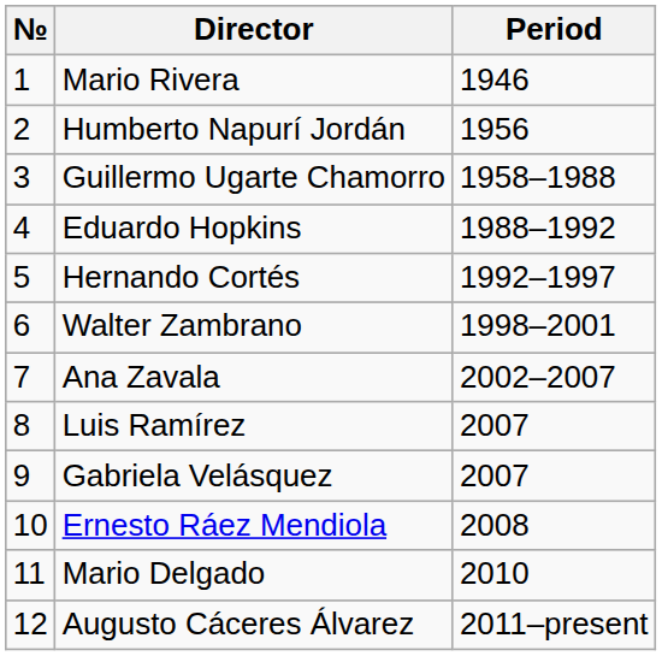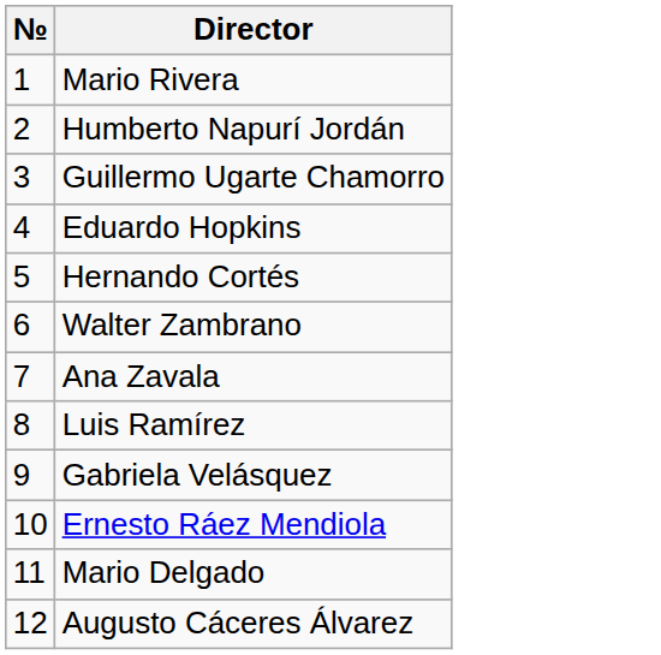 <table class="wikitable sortable">
 <tr>
 <th>№</th>
 <th>Director</th>
-<th>Period</th>
 </tr>
 <tr>
 <td>1</td>
 <td>Mario Rivera</td>
-<td>1946</td>
 </tr>
 <tr>
 <td>2</td>
 <td>Humberto Napurí Jordán</td>
-<td>1956</td>
 </tr>
 <tr>
 <td>3</td>
 <td>Guillermo Ugarte Chamorro</td>
-<td>1958–1988</td>
 </tr>
 <tr>
 <td>4</td>
 <td>Eduardo Hopkins</td>
-<td>1988–1992</td>
 </tr>
 <tr>
 <td>5</td>
 <td>Hernando Cortés</td>
-<td>1992–1997</td>
 </tr>
 <tr>
 <td>6</td>
 <td>Walter Zambrano</td>
-<td>1998–2001</td>
 </tr>
 <tr>
 <td>7</td>
 <td>Ana Zavala</td>
-<td>2002–2007</td>
 </tr>
 <tr>
 <td>8</td>
 <td>Luis Ramírez</td>
-<td>2007</td>
 </tr>
 <tr>
 <td>9</td>
 <td>Gabriela Velásquez</td>
-<td>2007</td>
 </tr>
 <tr>
 <td>10</td>
 <td><a href='#'>Ernesto Ráez Mendiola</a></td>
-<td>2008</td>
 </tr>
 <tr>
 <td>11</td>
 <td>Mario Delgado</td>
-<td>2010</td>
 </tr>
 <tr>
 <td>12</td>
 <td>Augusto Cáceres Álvarez</td>
-<td>2011–present</td>
 </tr>
 </table>
